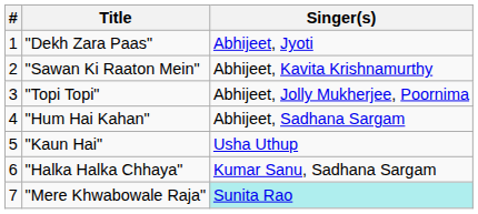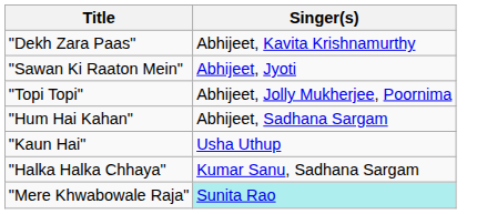 <table class="wikitable" style="font-size:95%;">
 <tr>
-<th>#</th>
 <th>Title</th>
 <th>Singer(s)</th>
 </tr>
 <tr>
-<td>1</td>
 <td>"Dekh Zara Paas"</td>
+<td>Abhijeet, <a href='#'>Kavita Krishnamurthy</a></td>
+</tr>
+<tr>
+<td>"Sawan Ki Raaton Mein"</td>
 <td><a href='#'>Abhijeet</a>, <a href='#'>Jyoti</a></td>
 </tr>
 <tr>
-<td>2</td>
-<td>"Sawan Ki Raaton Mein"</td>
-<td>Abhijeet, <a href='#'>Kavita Krishnamurthy</a></td>
-</tr>
-<tr>
-<td>3</td>
 <td>"Topi Topi"</td>
 <td>Abhijeet, <a href='#'>Jolly Mukherjee</a>, <a href='#'>Poornima</a></td>
 </tr>
 <tr>
-<td>4</td>
 <td>"Hum Hai Kahan"</td>
 <td>Abhijeet, <a href='#'>Sadhana Sargam</a></td>
 </tr>
 <tr>
-<td>5</td>
 <td>"Kaun Hai"</td>
 <td><a href='#'>Usha Uthup</a></td>
 </tr>
 <tr>
-<td>6</td>
 <td>"Halka Halka Chhaya"</td>
 <td><a href='#'>Kumar Sanu</a>, Sadhana Sargam</td>
 </tr>
 <tr>
-<td>7</td>
 <td>"Mere Khwabowale Raja"</td>
 <td style="background: paleturquoise;"><a href='#'>Sunita Rao</a></td>
 </tr>
 </table>
